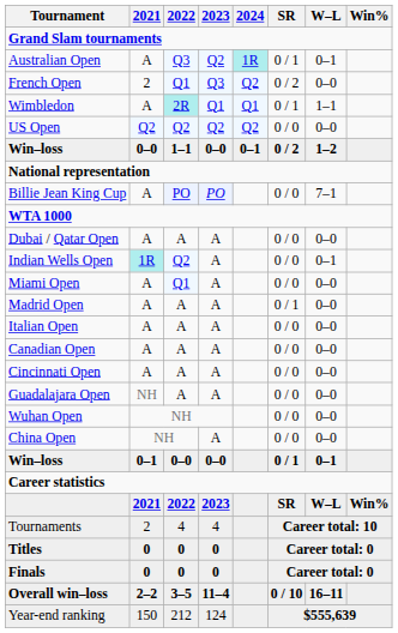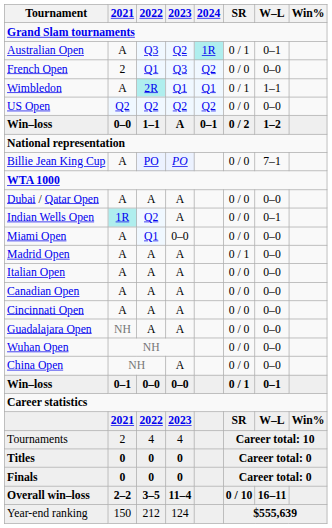 <table class=wikitable style=text-align:center>
 <tr>
 <th>Tournament</th>
 <th><a href='#'>2021</a></th>
 <th><a href='#'>2022</a></th>
 <th><a href='#'>2023</a></th>
 <th><a href='#'>2024</a></th>
 <th>SR</th>
 <th>W–L</th>
 <th>Win%</th>
 </tr>
 <tr>
 <td colspan="8" style="text-align:left"><strong><a href='#'>Grand Slam tournaments</a></strong></td>
 </tr>
 <tr>
 <td style=text-align:left><a href='#'>Australian Open</a></td>
 <td>A</td>
 <td style=background:#f0f8ff><a href='#'>Q3</a></td>
 <td style=background:#f0f8ff><a href='#'>Q2</a></td>
 <td style=background:#afeeee><a href='#'>1R</a></td>
 <td>0 / 1</td>
 <td>0–1</td>
 <td></td>
 </tr>
 <tr>
 <td style=text-align:left><a href='#'>French Open</a></td>
 <td>2</td>
 <td style=background:#f0f8ff><a href='#'>Q1</a></td>
 <td style=background:#f0f8ff><a href='#'>Q3</a></td>
 <td style=background:#f0f8ff><a href='#'>Q2</a></td>
-<td>0 / 2</td>
+<td>0 / 0</td>
 <td>0–0</td>
 <td></td>
 </tr>
 <tr>
 <td style=text-align:left><a href='#'>Wimbledon</a></td>
 <td>A</td>
 <td style=background:#afeeee><a href='#'>2R</a></td>
 <td style=background:#f0f8ff><a href='#'>Q1</a></td>
 <td style=background:#f0f8ff><a href='#'>Q1</a></td>
 <td>0 / 1</td>
 <td>1–1</td>
 <td></td>
 </tr>
 <tr>
 <td style=text-align:left><a href='#'>US Open</a></td>
 <td style=background:#f0f8ff><a href='#'>Q2</a></td>
 <td style=background:#f0f8ff><a href='#'>Q2</a></td>
 <td style=background:#f0f8ff><a href='#'>Q2</a></td>
 <td style=background:#f0f8ff><a href='#'>Q2</a></td>
 <td>0 / 0</td>
 <td>0–0</td>
 <td></td>
 </tr>
 <tr style=background:#efefef;font-weight:bold>
 <td style=text-align:left>Win–loss</td>
 <td>0–0</td>
 <td>1–1</td>
-<td>0–0</td>
+<td>A</td>
 <td>0–1</td>
 <td>0 / 2</td>
 <td>1–2</td>
 <td></td>
 </tr>
 <tr>
 <td colspan="8" style="text-align:left"><strong>National representation</strong></td>
 </tr>
 <tr>
 <td style=text-align:left><a href='#'>Billie Jean King Cup</a></td>
 <td>A</td>
 <td style=background:#ecf2ff><a href='#'>PO</a></td>
 <td style=background:#ecf2ff><em><a href='#'>PO</a></em></td>
 <td></td>
 <td>0 / 0</td>
 <td>7–1</td>
 <td></td>
 </tr>
 <tr>
 <td colspan="8" style="text-align:left"><strong><a href='#'>WTA 1000</a></strong></td>
 </tr>
 <tr>
 <td style=text-align:left><a href='#'>Dubai</a> / <a href='#'>Qatar Open</a></td>
 <td>A</td>
 <td>A</td>
 <td>A</td>
 <td></td>
 <td>0 / 0</td>
 <td>0–0</td>
 <td></td>
 </tr>
 <tr>
 <td style=text-align:left><a href='#'>Indian Wells Open</a></td>
 <td style=background:#afeeee><a href='#'>1R</a></td>
 <td style=background:#f0f8ff><a href='#'>Q2</a></td>
 <td>A</td>
 <td></td>
 <td>0 / 0</td>
 <td>0–1</td>
 <td></td>
 </tr>
 <tr>
 <td style=text-align:left><a href='#'>Miami Open</a></td>
 <td>A</td>
 <td style=background:#f0f8ff><a href='#'>Q1</a></td>
-<td>A</td>
+<td>0–0</td>
 <td></td>
 <td>0 / 0</td>
 <td>0–0</td>
 <td></td>
 </tr>
 <tr>
 <td style=text-align:left><a href='#'>Madrid Open</a></td>
 <td>A</td>
 <td>A</td>
 <td>A</td>
 <td></td>
 <td>0 / 1</td>
 <td>0–0</td>
 <td></td>
 </tr>
 <tr>
 <td style=text-align:left><a href='#'>Italian Open</a></td>
 <td>A</td>
 <td>A</td>
 <td>A</td>
 <td></td>
 <td>0 / 0</td>
 <td>0–0</td>
 <td></td>
 </tr>
 <tr>
 <td style=text-align:left><a href='#'>Canadian Open</a></td>
 <td>A</td>
 <td>A</td>
 <td>A</td>
 <td></td>
 <td>0 / 0</td>
 <td>0–0</td>
 <td></td>
 </tr>
 <tr>
 <td style=text-align:left><a href='#'>Cincinnati Open</a></td>
 <td>A</td>
 <td>A</td>
 <td>A</td>
 <td></td>
 <td>0 / 0</td>
 <td>0–0</td>
 <td></td>
 </tr>
 <tr>
 <td style=text-align:left><a href='#'>Guadalajara Open</a></td>
 <td style=color:#767676>NH</td>
 <td>A</td>
 <td>A</td>
 <td></td>
 <td>0 / 0</td>
 <td>0–0</td>
 <td></td>
 </tr>
 <tr>
 <td style=text-align:left><a href='#'>Wuhan Open</a></td>
 <td colspan=3 style=color:#767676>NH</td>
 <td></td>
 <td>0 / 0</td>
 <td>0–0</td>
 <td></td>
 </tr>
 <tr>
 <td style=text-align:left><a href='#'>China Open</a></td>
 <td colspan=2 style=color:#767676>NH</td>
 <td>A</td>
 <td></td>
 <td>0 / 0</td>
 <td>0–0</td>
 <td></td>
 </tr>
 <tr style=background:#efefef;font-weight:bold>
 <td style=text-align:left>Win–loss</td>
 <td>0–1</td>
 <td>0–0</td>
 <td>0–0</td>
 <td></td>
 <td>0 / 1</td>
 <td>0–1</td>
 <td></td>
 </tr>
 <tr>
 <td colspan="8" style="text-align:left"><strong>Career statistics</strong></td>
 </tr>
 <tr style=background:#efefef;font-weight:bold>
 <td></td>
 <td><a href='#'>2021</a></td>
 <td><a href='#'>2022</a></td>
 <td><a href='#'>2023</a></td>
 <td></td>
 <td>SR</td>
 <td>W–L</td>
 <td>Win%</td>
 </tr>
 <tr style=background:#efefef>
 <td style=text-align:left>Tournaments</td>
 <td>2</td>
 <td>4</td>
 <td>4</td>
 <td></td>
 <td colspan="3"><strong>Career total: 10</strong></td>
 </tr>
 <tr style=background:#efefef;font-weight:bold>
 <td style=text-align:left>Titles</td>
 <td>0</td>
 <td>0</td>
 <td>0</td>
 <td></td>
 <td colspan="3">Career total: 0</td>
 </tr>
 <tr style=background:#efefef;font-weight:bold>
 <td style=text-align:left>Finals</td>
 <td>0</td>
 <td>0</td>
 <td>0</td>
 <td></td>
 <td colspan="3">Career total: 0</td>
 </tr>
 <tr style=background:#efefef;font-weight:bold>
 <td style=text-align:left>Overall win–loss</td>
 <td>2–2</td>
 <td>3–5</td>
 <td>11–4</td>
 <td></td>
 <td>0 / 10</td>
 <td>16–11</td>
 <td></td>
 </tr>
 <tr style=background:#efefef>
 <td style=text-align:left>Year-end ranking</td>
 <td>150</td>
 <td>212</td>
 <td>124</td>
 <td></td>
 <td colspan="3"><strong>$555,639</strong></td>
 </tr>
 </table>
